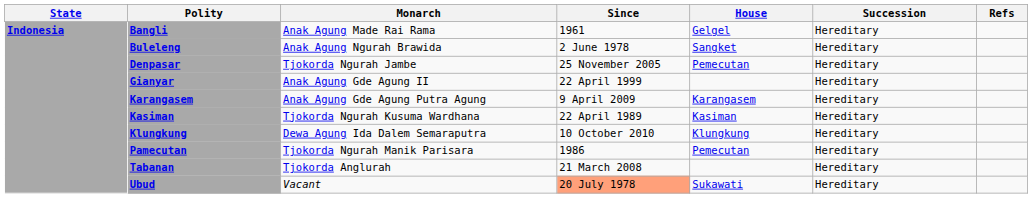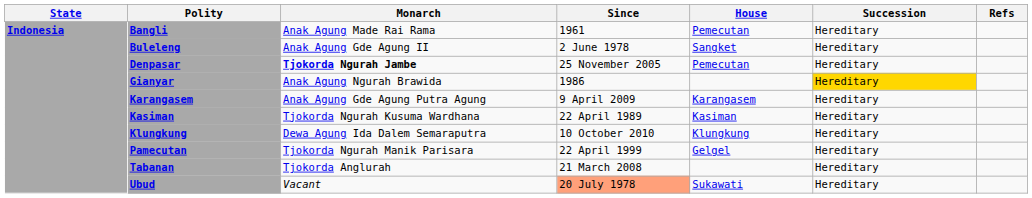 <table class="wikitable" width="100%">
 <tr>
 <th width="12%"><a href='#'>State</a></th>
 <th width="15%">Polity</th>
 <th width="27%">Monarch</th>
 <th width="13%">Since</th>
 <th width="12%"><a href='#'>House</a></th>
 <th width="16%">Succession</th>
 <th width="5%">Refs</th>
 </tr>
 <tr>
 <td bgcolor="#A9A9A9" rowspan="10" style="vertical-align: top; border-color: white;"> <strong><a href='#'><span>Indonesia</span></a></strong></td>
 <td bgcolor="#A9A9A9"><strong><a href='#'><span>Bangli</span></a></strong></td>
 <td><a href='#'>Anak Agung</a> Made Rai Rama</td>
 <td>1961</td>
-<td><a href='#'>Gelgel</a></td>
+<td><a href='#'>Pemecutan</a> </td>
 <td>Hereditary</td>
 <td align="center"></td>
 </tr>
 <tr>
 <td bgcolor="#A9A9A9"><strong><a href='#'><span>Buleleng</span></a></strong></td>
-<td><a href='#'>Anak Agung</a> Ngurah Brawida</td>
+<td><a href='#'>Anak Agung</a> Gde Agung II</td>
 <td>2 June 1978</td>
 <td><a href='#'>Sangket</a> </td>
 <td>Hereditary</td>
 <td align="center"></td>
 </tr>
 <tr>
 <td bgcolor="#A9A9A9"><strong><a href='#'><span>Denpasar</span></a></strong></td>
-<td><a href='#'>Tjokorda</a> Ngurah Jambe </td>
+<td><strong><a href='#'>Tjokorda</a> Ngurah Jambe </strong></td>
 <td>25 November 2005</td>
 <td><a href='#'>Pemecutan</a> </td>
 <td>Hereditary</td>
 <td align="center"></td>
 </tr>
 <tr>
 <td bgcolor="#A9A9A9"><strong><a href='#'><span>Gianyar</span></a></strong></td>
-<td><a href='#'>Anak Agung</a> Gde Agung II</td>
-<td>22 April 1999</td>
+<td><a href='#'>Anak Agung</a> Ngurah Brawida</td>
+<td>1986</td>
 <td></td>
-<td>Hereditary</td>
+<td style="background: gold;">Hereditary</td>
 <td align="center"></td>
 </tr>
 <tr>
 <td bgcolor="#A9A9A9"> <strong><a href='#'><span>Karangasem</span></a></strong></td>
 <td><a href='#'>Anak Agung</a> Gde Agung Putra Agung</td>
 <td>9 April 2009</td>
 <td><a href='#'>Karangasem</a></td>
 <td>Hereditary</td>
 <td align="center"></td>
 </tr>
 <tr>
 <td bgcolor="#A9A9A9"><strong><a href='#'><span>Kasiman</span></a></strong></td>
 <td><a href='#'>Tjokorda</a> Ngurah Kusuma Wardhana</td>
 <td>22 April 1989</td>
 <td><a href='#'>Kasiman</a> </td>
 <td>Hereditary</td>
 <td align="center"></td>
 </tr>
 <tr>
 <td bgcolor="#A9A9A9"> <strong><a href='#'><span>Klungkung</span></a></strong></td>
 <td><a href='#'>Dewa Agung</a> Ida Dalem Semaraputra</td>
 <td>10 October 2010</td>
 <td><a href='#'>Klungkung</a> </td>
 <td>Hereditary</td>
 <td align="center"></td>
 </tr>
 <tr>
 <td bgcolor="#A9A9A9"><strong><a href='#'><span>Pamecutan</span></a></strong></td>
 <td><a href='#'>Tjokorda</a> Ngurah Manik Parisara </td>
-<td>1986</td>
-<td><a href='#'>Pemecutan</a> </td>
+<td>22 April 1999</td>
+<td><a href='#'>Gelgel</a></td>
 <td>Hereditary</td>
 <td align="center"></td>
 </tr>
 <tr>
 <td bgcolor="#A9A9A9"><strong><a href='#'><span>Tabanan</span></a></strong></td>
 <td><a href='#'>Tjokorda</a> Anglurah</td>
 <td>21 March 2008</td>
 <td></td>
 <td>Hereditary</td>
 <td align="center"></td>
 </tr>
 <tr>
 <td bgcolor="#A9A9A9"><strong><a href='#'><span>Ubud</span></a></strong></td>
 <td><em>Vacant</em> </td>
 <td style="background: lightsalmon;">20 July 1978</td>
 <td><a href='#'>Sukawati</a></td>
 <td>Hereditary</td>
 <td align="center"></td>
 </tr>
 </table>
